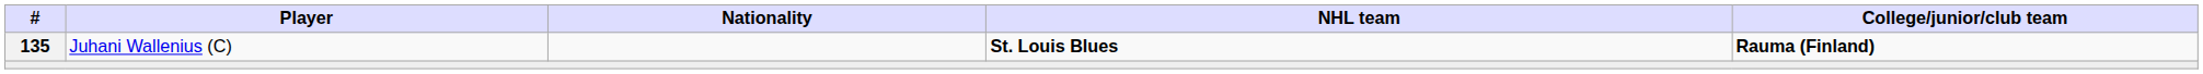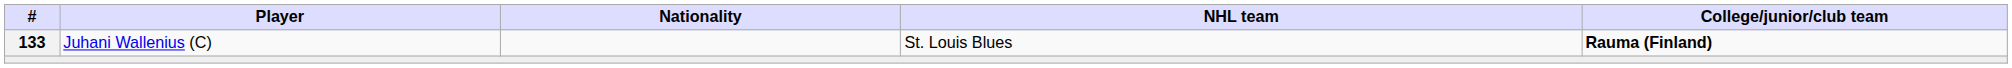 <table class="wikitable" style="width: 100%">
 <tr>
 <th style="background:#ddf; width:2.75%;">#</th>
 <th style="background:#ddf; width:22.0%;">Player</th>
 <th style="background:#ddf; width:20.0%;">Nationality</th>
 <th style="background:#ddf; width:34.0%;">NHL team</th>
 <th style="background:#ddf; width:100.0%;">College/junior/club team</th>
 </tr>
 <tr>
-<th>135</th>
+<th>133</th>
 <td><a href='#'>Juhani Wallenius</a> (C)</td>
 <td></td>
-<td><strong>St. Louis Blues</strong></td>
+<td>St. Louis Blues</td>
 <td><strong>Rauma (Finland)</strong></td>
 </tr>
 <tr>
 <td align=center colspan="6" bgcolor="#efefef"></td>
 </tr>
 </table>
